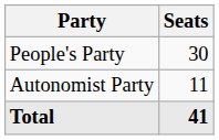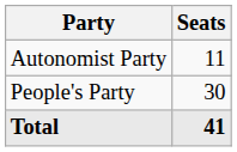 <table class=wikitable style="text-align:right">
 <tr>
 <th>Party</th>
 <th>Seats</th>
 </tr>
 <tr>
+<td align=left>Autonomist Party</td>
+<td>11</td>
+</tr>
+<tr>
 <td align=left>People's Party</td>
 <td>30</td>
-</tr>
-<tr>
-<td align=left>Autonomist Party</td>
-<td>11</td>
 </tr>
 <tr>
 <td align=left style="background-color:#E9E9E9"><strong>Total</strong></td>
 <td style="background-color:#E9E9E9"><strong>41</strong></td>
 </tr>
 </table>
